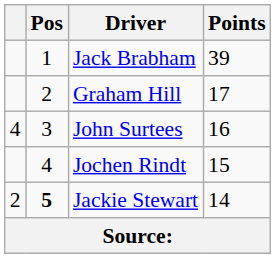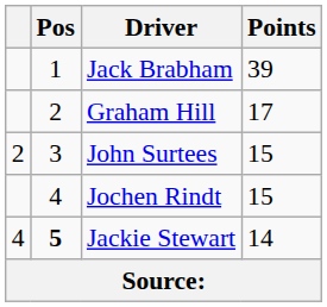 <table class="wikitable" style="font-size: 95%;">
 <tr>
 <th></th>
 <th>Pos</th>
 <th>Driver</th>
 <th>Points</th>
 </tr>
 <tr>
 <td align="left"></td>
 <td align="center">1</td>
 <td> <a href='#'>Jack Brabham</a></td>
 <td align="left">39</td>
 </tr>
 <tr>
 <td align="left"></td>
 <td align="center">2</td>
 <td> <a href='#'>Graham Hill</a></td>
 <td align="left">17</td>
 </tr>
 <tr>
-<td align="left"> 4</td>
+<td align="left"> 2</td>
 <td align="center">3</td>
 <td> <a href='#'>John Surtees</a></td>
-<td align="left">16</td>
+<td align="left">15</td>
 </tr>
 <tr>
 <td align="left"></td>
 <td align="center">4</td>
 <td> <a href='#'>Jochen Rindt</a></td>
 <td align="left">15</td>
 </tr>
 <tr>
-<td align="left"> 2</td>
+<td align="left"> 4</td>
 <td align="center"><strong>5</strong></td>
 <td> <a href='#'>Jackie Stewart</a></td>
 <td align="left">14</td>
 </tr>
 <tr>
 <th colspan=4>Source: </th>
 </tr>
 </table>
